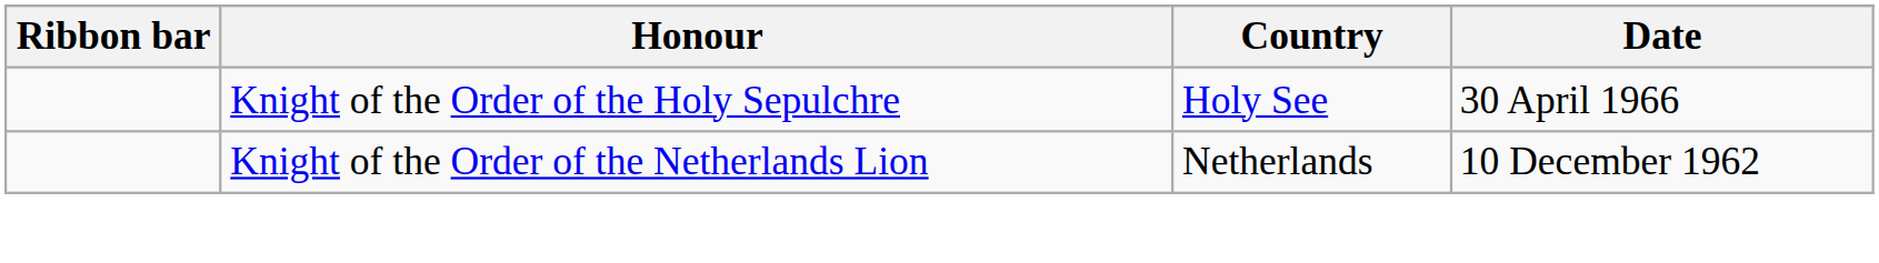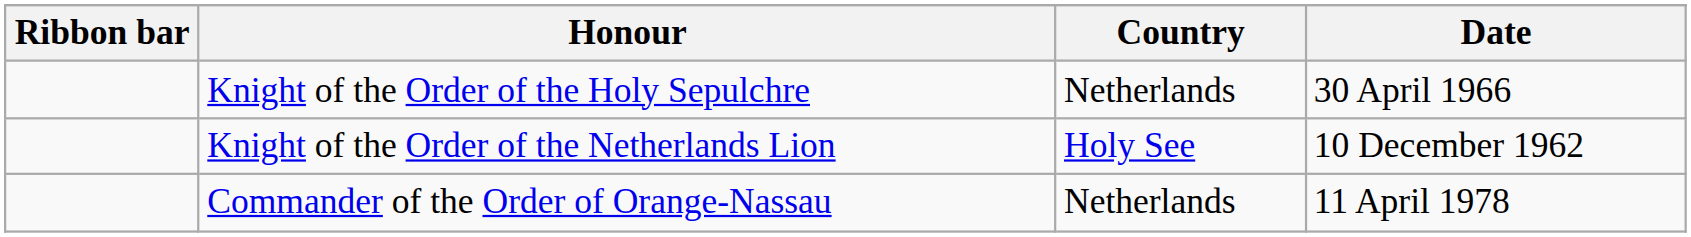 <table class="wikitable" style="width:60%;">
 <tr style="background:#ccf; text-align:center;">
 </tr>
 <tr>
 <th style="width:80px;">Ribbon bar</th>
 <th>Honour</th>
 <th>Country</th>
 <th>Date</th>
 </tr>
 <tr>
 <td></td>
 <td><a href='#'>Knight</a> of the <a href='#'>Order of the Holy Sepulchre</a></td>
-<td><a href='#'>Holy See</a></td>
+<td>Netherlands</td>
 <td>30 April 1966</td>
 </tr>
 <tr>
 <td></td>
 <td><a href='#'>Knight</a> of the <a href='#'>Order of the Netherlands Lion</a></td>
-<td>Netherlands</td>
+<td><a href='#'>Holy See</a></td>
 <td>10 December 1962</td>
 </tr>
+<tr>
+<td></td>
+<td><a href='#'>Commander</a> of the <a href='#'>Order of Orange-Nassau</a></td>
+<td>Netherlands</td>
+<td>11 April 1978</td>
+</tr>
 </table>
